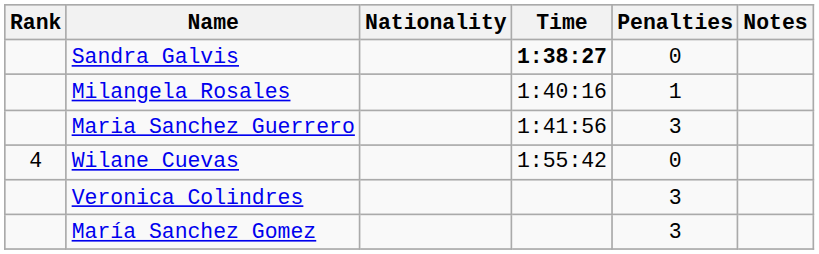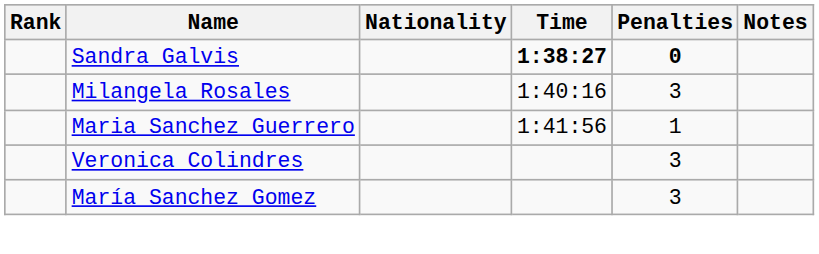 <table class="wikitable sortable" style="text-align:center">
 <tr>
 <th>Rank</th>
 <th>Name</th>
 <th>Nationality</th>
 <th>Time</th>
 <th>Penalties</th>
 <th>Notes</th>
 </tr>
 <tr>
 <td></td>
 <td align=left><a href='#'>Sandra Galvis</a></td>
 <td align=left></td>
 <td><strong>1:38:27</strong></td>
-<td>0</td>
+<td><strong>0</strong></td>
 <td><strong></strong></td>
 </tr>
 <tr>
 <td></td>
 <td align=left><a href='#'>Milangela Rosales</a></td>
 <td align=left></td>
 <td>1:40:16</td>
-<td>1</td>
+<td>3</td>
 <td><strong></strong></td>
 </tr>
 <tr>
 <td></td>
 <td align=left><a href='#'>Maria Sanchez Guerrero</a></td>
 <td align=left></td>
 <td>1:41:56</td>
-<td>3</td>
+<td>1</td>
 <td><strong></strong></td>
-</tr>
-<tr>
-<td>4</td>
-<td align=left><a href='#'>Wilane Cuevas</a></td>
-<td align=left></td>
-<td>1:55:42</td>
-<td>0</td>
-<td></td>
 </tr>
 <tr>
 <td></td>
 <td align=left><a href='#'>Veronica Colindres</a></td>
 <td align=left></td>
 <td></td>
 <td>3</td>
 <td></td>
 </tr>
 <tr>
 <td></td>
 <td align=left><a href='#'>María Sanchez Gomez</a></td>
 <td align=left></td>
 <td></td>
 <td>3</td>
 <td></td>
 </tr>
 </table>
